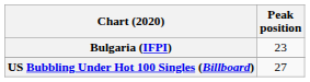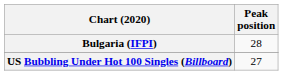 <table class="wikitable sortable plainrowheaders" style="text-align:center">
 <tr>
 <th scope="col">Chart (2020)</th>
 <th scope="col">Peak<br>position</th>
 </tr>
 <tr>
 <th scope="row">Bulgaria (<a href='#'>IFPI</a>)</th>
-<td style="text-align:center;">23</td>
+<td style="text-align:center;">28</td>
 </tr>
 <tr>
 </tr>
 <tr>
 </tr>
 <tr>
 <th scope="row">US <a href='#'>Bubbling Under Hot 100 Singles</a> (<em><a href='#'>Billboard</a></em>)</th>
 <td>27</td>
 </tr>
 </table>
